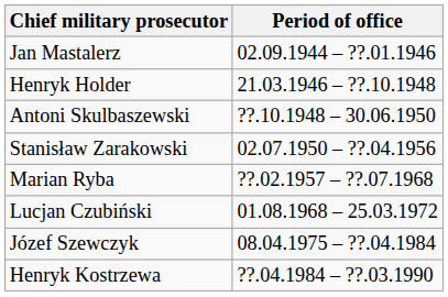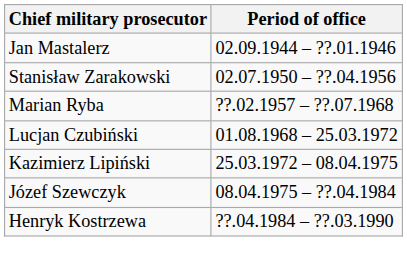 <table class="wikitable">
 <tr>
 <th>Chief military prosecutor</th>
 <th>Period of office</th>
 </tr>
 <tr>
 <td>Jan Mastalerz</td>
 <td>02.09.1944 – ??.01.1946</td>
-</tr>
-<tr>
-<td>Henryk Holder</td>
-<td>21.03.1946 – ??.10.1948</td>
-</tr>
-<tr>
-<td>Antoni Skulbaszewski</td>
-<td>??.10.1948 – 30.06.1950</td>
 </tr>
 <tr>
 <td>Stanisław Zarakowski</td>
 <td>02.07.1950 – ??.04.1956</td>
 </tr>
 <tr>
 <td>Marian Ryba</td>
 <td>??.02.1957 – ??.07.1968</td>
 </tr>
 <tr>
 <td>Lucjan Czubiński</td>
 <td>01.08.1968 – 25.03.1972</td>
 </tr>
 <tr>
+<td>Kazimierz Lipiński</td>
+<td>25.03.1972 – 08.04.1975</td>
+</tr>
+<tr>
 <td>Józef Szewczyk</td>
 <td>08.04.1975 – ??.04.1984</td>
 </tr>
 <tr>
 <td>Henryk Kostrzewa</td>
 <td>??.04.1984 – ??.03.1990</td>
 </tr>
 </table>
